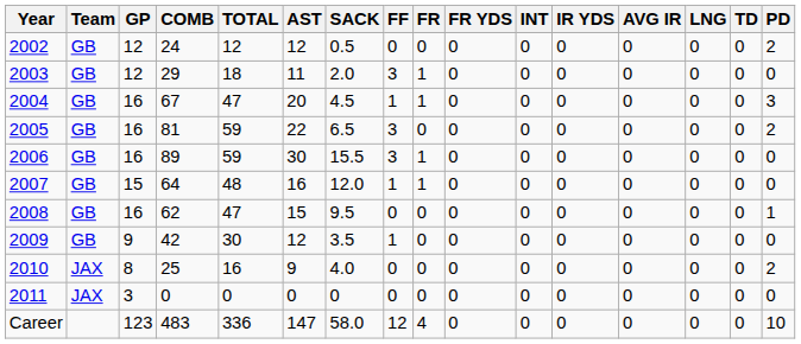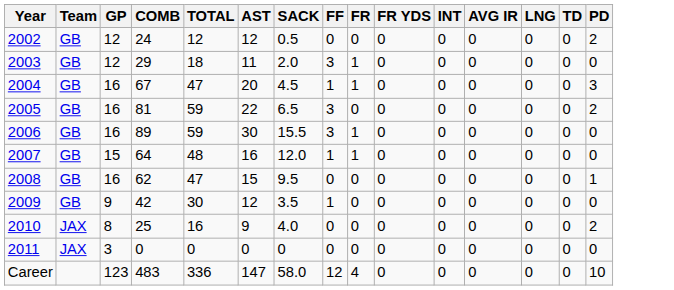 <table class="wikitable">
 <tr>
 <th>Year</th>
 <th>Team</th>
 <th>GP</th>
 <th>COMB</th>
 <th>TOTAL</th>
 <th>AST</th>
 <th>SACK</th>
 <th>FF</th>
 <th>FR</th>
 <th>FR YDS</th>
 <th>INT</th>
-<th>IR YDS</th>
 <th>AVG IR</th>
 <th>LNG</th>
 <th>TD</th>
 <th>PD</th>
 </tr>
 <tr>
 <td><a href='#'>2002</a></td>
 <td><a href='#'>GB</a></td>
 <td>12</td>
 <td>24</td>
 <td>12</td>
 <td>12</td>
 <td>0.5</td>
-<td>0</td>
 <td>0</td>
 <td>0</td>
 <td>0</td>
 <td>0</td>
 <td>0</td>
 <td>0</td>
 <td>0</td>
 <td>2</td>
 </tr>
 <tr>
 <td><a href='#'>2003</a></td>
 <td><a href='#'>GB</a></td>
 <td>12</td>
 <td>29</td>
 <td>18</td>
 <td>11</td>
 <td>2.0</td>
 <td>3</td>
 <td>1</td>
 <td>0</td>
 <td>0</td>
 <td>0</td>
 <td>0</td>
 <td>0</td>
 <td>0</td>
-<td>0</td>
 </tr>
 <tr>
 <td><a href='#'>2004</a></td>
 <td><a href='#'>GB</a></td>
 <td>16</td>
 <td>67</td>
 <td>47</td>
 <td>20</td>
 <td>4.5</td>
 <td>1</td>
 <td>1</td>
 <td>0</td>
 <td>0</td>
 <td>0</td>
 <td>0</td>
 <td>0</td>
-<td>0</td>
 <td>3</td>
 </tr>
 <tr>
 <td><a href='#'>2005</a></td>
 <td><a href='#'>GB</a></td>
 <td>16</td>
 <td>81</td>
 <td>59</td>
 <td>22</td>
 <td>6.5</td>
 <td>3</td>
-<td>0</td>
 <td>0</td>
 <td>0</td>
 <td>0</td>
 <td>0</td>
 <td>0</td>
 <td>0</td>
 <td>2</td>
 </tr>
 <tr>
 <td><a href='#'>2006</a></td>
 <td><a href='#'>GB</a></td>
 <td>16</td>
 <td>89</td>
 <td>59</td>
 <td>30</td>
 <td>15.5</td>
 <td>3</td>
 <td>1</td>
 <td>0</td>
 <td>0</td>
 <td>0</td>
 <td>0</td>
 <td>0</td>
 <td>0</td>
-<td>0</td>
 </tr>
 <tr>
 <td><a href='#'>2007</a></td>
 <td><a href='#'>GB</a></td>
 <td>15</td>
 <td>64</td>
 <td>48</td>
 <td>16</td>
 <td>12.0</td>
 <td>1</td>
 <td>1</td>
 <td>0</td>
 <td>0</td>
 <td>0</td>
 <td>0</td>
 <td>0</td>
 <td>0</td>
-<td>0</td>
 </tr>
 <tr>
 <td><a href='#'>2008</a></td>
 <td><a href='#'>GB</a></td>
 <td>16</td>
 <td>62</td>
 <td>47</td>
 <td>15</td>
 <td>9.5</td>
-<td>0</td>
 <td>0</td>
 <td>0</td>
 <td>0</td>
 <td>0</td>
 <td>0</td>
 <td>0</td>
 <td>0</td>
 <td>1</td>
 </tr>
 <tr>
 <td><a href='#'>2009</a></td>
 <td><a href='#'>GB</a></td>
 <td>9</td>
 <td>42</td>
 <td>30</td>
 <td>12</td>
 <td>3.5</td>
 <td>1</td>
 <td>0</td>
 <td>0</td>
 <td>0</td>
 <td>0</td>
 <td>0</td>
 <td>0</td>
 <td>0</td>
-<td>0</td>
 </tr>
 <tr>
 <td><a href='#'>2010</a></td>
 <td><a href='#'>JAX</a></td>
 <td>8</td>
 <td>25</td>
 <td>16</td>
 <td>9</td>
 <td>4.0</td>
 <td>0</td>
 <td>0</td>
 <td>0</td>
 <td>0</td>
 <td>0</td>
 <td>0</td>
 <td>0</td>
-<td>0</td>
 <td>2</td>
 </tr>
 <tr>
 <td><a href='#'>2011</a></td>
 <td><a href='#'>JAX</a></td>
 <td>3</td>
-<td>0</td>
 <td>0</td>
 <td>0</td>
 <td>0</td>
 <td>0</td>
 <td>0</td>
 <td>0</td>
 <td>0</td>
 <td>0</td>
 <td>0</td>
 <td>0</td>
 <td>0</td>
 <td>0</td>
 </tr>
 <tr>
 <td>Career</td>
 <td></td>
 <td>123</td>
 <td>483</td>
 <td>336</td>
 <td>147</td>
 <td>58.0</td>
 <td>12</td>
 <td>4</td>
 <td>0</td>
 <td>0</td>
 <td>0</td>
 <td>0</td>
 <td>0</td>
-<td>0</td>
 <td>10</td>
 </tr>
 </table>
